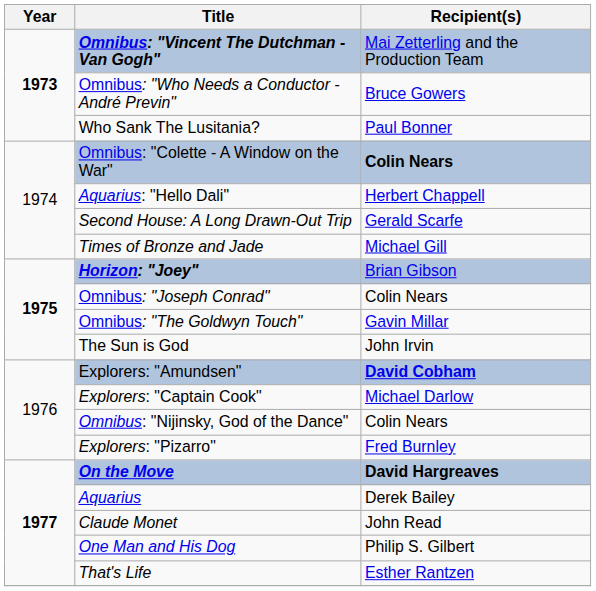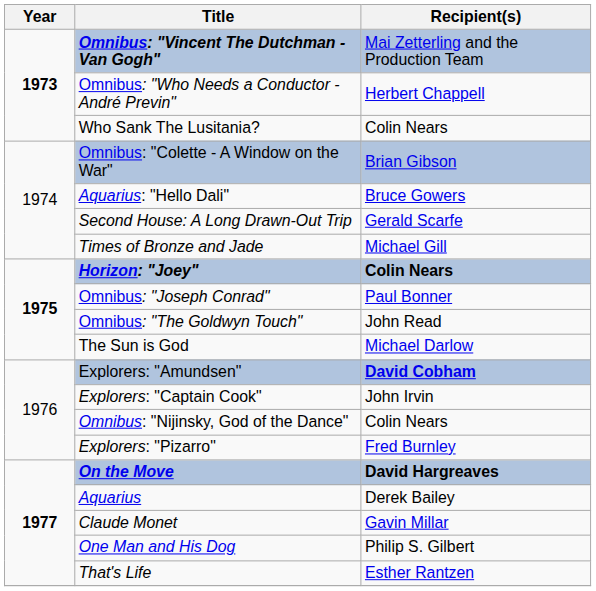 <table class="wikitable" width="95%">
 <tr>
 <th width=5%>Year</th>
 <th width=25%><strong>Title</strong></th>
 <th width=20%><strong>Recipient(s)</strong></th>
 </tr>
 <tr>
 <td rowspan="3" style="text-align:center;"><strong>1973</strong></td>
 <td style="background:#B0C4DE;"><strong><em><a href='#'>Omnibus</a><em>: "Vincent The Dutchman - Van Gogh"<strong></td>
 <td style="background:#B0C4DE;"></strong><a href='#'>Mai Zetterling</a> and the Production Team<strong></td>
 </tr>
 <tr>
 <td></em><a href='#'>Omnibus</a><em>: "Who Needs a Conductor - André Previn"</td>
-<td><a href='#'>Bruce Gowers</a></td>
+<td><a href='#'>Herbert Chappell</a></td>
 </tr>
 <tr>
 <td></em>Who Sank The Lusitania?<em></td>
-<td><a href='#'>Paul Bonner</a></td>
+<td>Colin Nears</td>
 </tr>
 <tr>
 <td rowspan="4" style="text-align:center;"></strong>1974<strong></td>
 <td style="background:#B0C4DE;"></em></strong><a href='#'>Omnibus</a></em>: "Colette - A Window on the War"</strong></td>
-<td style="background:#B0C4DE;"><strong>Colin Nears</strong></td>
+<td style="background:#B0C4DE;"></strong><a href='#'>Brian Gibson</a><strong></td>
 </tr>
 <tr>
 <td><em><a href='#'>Aquarius</a></em>: "Hello Dali"</td>
-<td><a href='#'>Herbert Chappell</a></td>
+<td><a href='#'>Bruce Gowers</a></td>
 </tr>
 <tr>
 <td><em>Second House: A Long Drawn-Out Trip</em></td>
 <td><a href='#'>Gerald Scarfe</a></td>
 </tr>
 <tr>
 <td><em>Times of Bronze and Jade</em></td>
 <td><a href='#'>Michael Gill</a></td>
 </tr>
 <tr>
 <td rowspan="4" style="text-align:center;"><strong>1975</strong></td>
 <td style="background:#B0C4DE;"><strong><em><a href='#'>Horizon</a><em>: "Joey"<strong></td>
-<td style="background:#B0C4DE;"></strong><a href='#'>Brian Gibson</a><strong></td>
+<td style="background:#B0C4DE;"><strong>Colin Nears</strong></td>
 </tr>
 <tr>
 <td></em><a href='#'>Omnibus</a><em>: "Joseph Conrad"</td>
-<td>Colin Nears</td>
+<td><a href='#'>Paul Bonner</a></td>
 </tr>
 <tr>
 <td></em><a href='#'>Omnibus</a><em>: "The Goldwyn Touch"</td>
-<td><a href='#'>Gavin Millar</a></td>
+<td>John Read</td>
 </tr>
 <tr>
 <td></em>The Sun is God<em></td>
-<td>John Irvin</td>
+<td><a href='#'>Michael Darlow</a></td>
 </tr>
 <tr>
 <td rowspan="4" style="text-align:center;"></strong>1976<strong></td>
 <td style="background:#B0C4DE;"></em></strong>Explorers</em>: "Amundsen"</strong></td>
 <td style="background:#B0C4DE;"><strong><a href='#'>David Cobham</a></strong></td>
 </tr>
 <tr>
 <td><em>Explorers</em>: "Captain Cook"</td>
-<td><a href='#'>Michael Darlow</a></td>
+<td>John Irvin</td>
 </tr>
 <tr>
 <td><em><a href='#'>Omnibus</a></em>: "Nijinsky, God of the Dance"</td>
 <td>Colin Nears</td>
 </tr>
 <tr>
 <td><em>Explorers</em>: "Pizarro"</td>
 <td><a href='#'>Fred Burnley</a></td>
 </tr>
 <tr>
 <td rowspan="5" style="text-align:center;"><strong>1977</strong></td>
 <td style="background:#B0C4DE;"><strong><em><a href='#'>On the Move</a></em></strong></td>
 <td style="background:#B0C4DE;"><strong>David Hargreaves</strong></td>
 </tr>
 <tr>
 <td><em><a href='#'>Aquarius</a></em></td>
 <td>Derek Bailey</td>
 </tr>
 <tr>
 <td><em>Claude Monet</em></td>
-<td>John Read</td>
+<td><a href='#'>Gavin Millar</a></td>
 </tr>
 <tr>
 <td><em><a href='#'>One Man and His Dog</a></em></td>
 <td>Philip S. Gilbert</td>
 </tr>
 <tr>
 <td><em>That's Life</em></td>
 <td><a href='#'>Esther Rantzen</a></td>
 </tr>
 <tr>
 </tr>
 </table>
